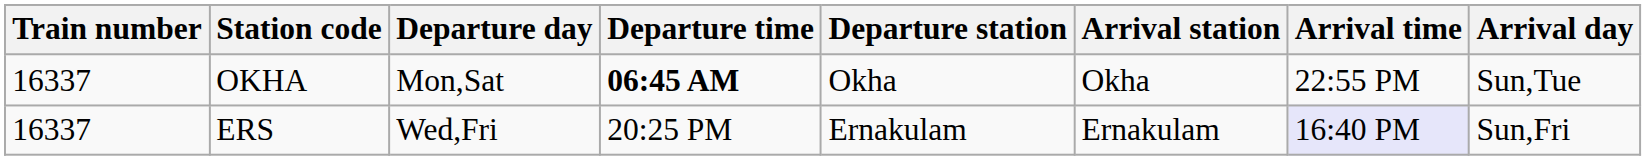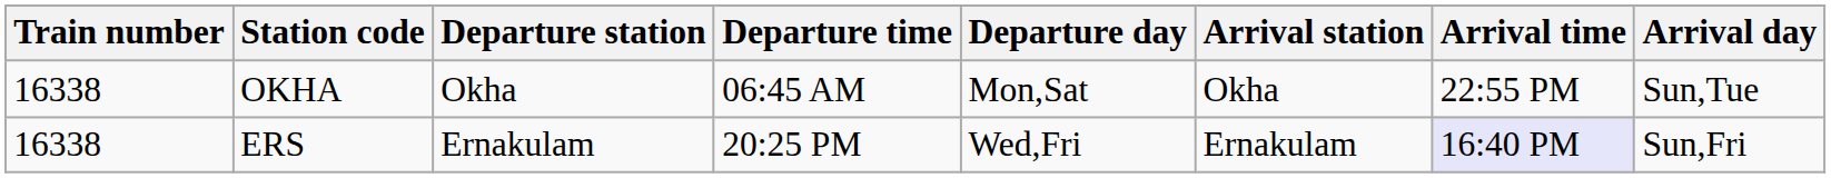 <table class="wikitable">
 <tr>
 <th>Train number</th>
 <th>Station code</th>
+<th>Departure station</th>
+<th>Departure time</th>
 <th>Departure day</th>
-<th>Departure time</th>
-<th>Departure station</th>
 <th>Arrival station</th>
 <th>Arrival time</th>
 <th>Arrival day</th>
 </tr>
 <tr>
-<td>16337</td>
+<td>16338</td>
 <td>OKHA</td>
+<td>Okha</td>
+<td>06:45 AM</td>
 <td>Mon,Sat</td>
-<td><strong>06:45 AM</strong></td>
-<td>Okha</td>
 <td>Okha</td>
 <td>22:55 PM</td>
 <td>Sun,Tue</td>
 </tr>
 <tr>
-<td>16337</td>
+<td>16338</td>
 <td>ERS</td>
+<td>Ernakulam</td>
+<td>20:25 PM</td>
 <td>Wed,Fri</td>
-<td>20:25 PM</td>
-<td>Ernakulam</td>
 <td>Ernakulam</td>
 <td style="background: lavender;">16:40 PM</td>
 <td>Sun,Fri</td>
 </tr>
 </table>
